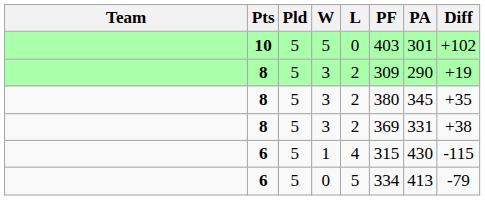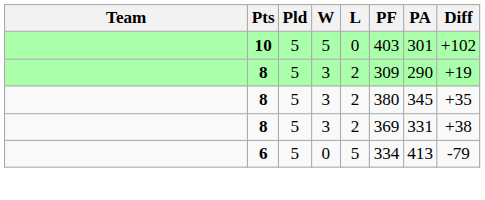 <table class=wikitable style="text-align:center">
 <tr>
 <th width=220>Team</th>
 <th width=20>Pts</th>
 <th width=20>Pld</th>
 <th width=20>W</th>
 <th width=20>L</th>
 <th width=20>PF</th>
 <th width=20>PA</th>
 <th width=25>Diff</th>
 </tr>
 <tr bgcolor=#aaffaa>
 <td align=left></td>
 <td><strong>10</strong></td>
 <td>5</td>
 <td>5</td>
 <td>0</td>
 <td>403</td>
 <td>301</td>
 <td>+102</td>
 </tr>
 <tr bgcolor=#aaffaa>
 <td align=left></td>
 <td><strong>8</strong></td>
 <td>5</td>
 <td>3</td>
 <td>2</td>
 <td>309</td>
 <td>290</td>
 <td>+19</td>
 </tr>
 <tr bgcolor=>
 <td align=left></td>
 <td><strong>8</strong></td>
 <td>5</td>
 <td>3</td>
 <td>2</td>
 <td>380</td>
 <td>345</td>
 <td>+35</td>
 </tr>
 <tr bgcolor=>
 <td align=left></td>
 <td><strong>8</strong></td>
 <td>5</td>
 <td>3</td>
 <td>2</td>
 <td>369</td>
 <td>331</td>
 <td>+38</td>
 </tr>
 <tr bgcolor=>
 <td align=left><br></td>
 <td><strong>6</strong></td>
 <td>5</td>
-<td>1</td>
-<td>4</td>
-<td>315</td>
-<td>430</td>
-<td>-115</td>
-</tr>
-<tr bgcolor=>
-<td align=left><br></td>
-<td><strong>6</strong></td>
-<td>5</td>
 <td>0</td>
 <td>5</td>
 <td>334</td>
 <td>413</td>
 <td>-79</td>
 </tr>
 </table>
